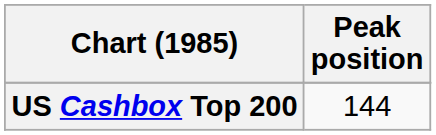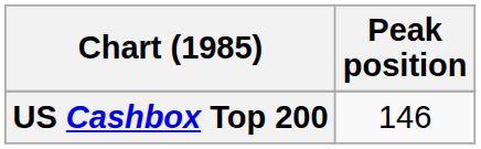 <table class="wikitable plainrowheaders sortable" style="text-align:center;">
 <tr>
 <th scope="col">Chart (1985)</th>
 <th scope="col">Peak<br>position</th>
 </tr>
 <tr>
 </tr>
 <tr>
 </tr>
 <tr>
 </tr>
 <tr>
 </tr>
 <tr>
 </tr>
 <tr>
 </tr>
 <tr>
 <th scope="row">US <em><a href='#'>Cashbox</a></em> Top 200</th>
-<td>144</td>
+<td>146</td>
 </tr>
 </table>
